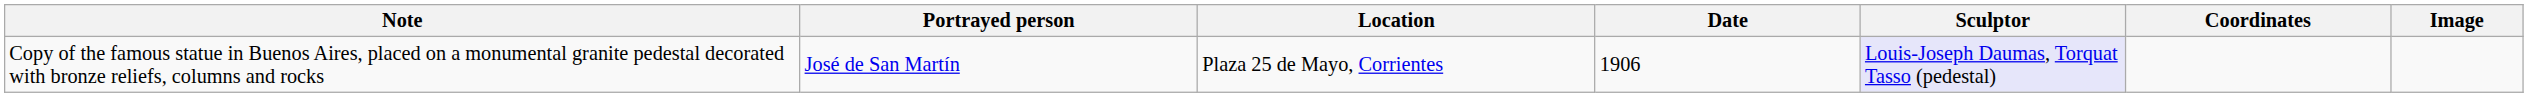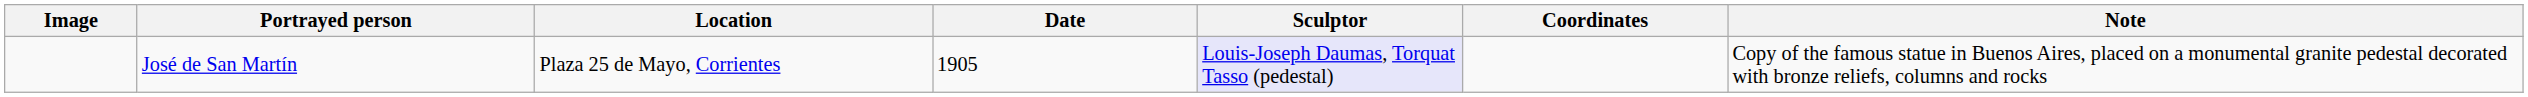 <table class="wikitable sortable"  style="width:100%;">
 <tr>
-<th width="30%" align="left">Note</th>
+<th width="5%" align="left" class="unsortable">Image</th>
 <th width="15%" align="left">Portrayed person</th>
 <th width="15%" align="left">Location</th>
 <th width="10%" align="left">Date</th>
 <th width="10%" align="left">Sculptor</th>
 <th width="10%" align="left">Coordinates</th>
-<th width="5%" align="left" class="unsortable">Image</th>
+<th width="30%" align="left">Note</th>
 </tr>
 <tr>
-<td>Copy of the famous statue in Buenos Aires, placed on a monumental granite pedestal decorated with bronze reliefs, columns and rocks</td>
+<td></td>
 <td><a href='#'>José de San Martín</a></td>
 <td>Plaza 25 de Mayo, <a href='#'>Corrientes</a></td>
-<td>1906</td>
+<td>1905</td>
 <td style="background: lavender;"><a href='#'>Louis-Joseph Daumas</a>,  <a href='#'>Torquat Tasso</a> (pedestal)</td>
 <td></td>
-<td></td>
+<td>Copy of the famous statue in Buenos Aires, placed on a monumental granite pedestal decorated with bronze reliefs, columns and rocks</td>
 </tr>
 </table>
